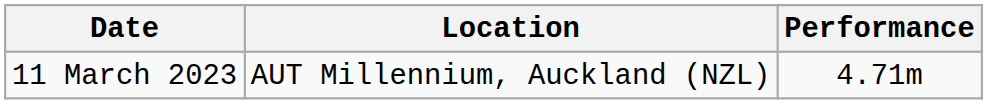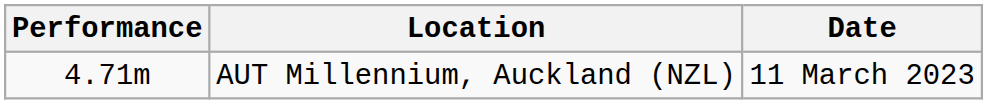 <table class="wikitable" |>
 <tr>
+<th>Performance</th>
+<th>Location</th>
 <th>Date</th>
-<th>Location</th>
-<th>Performance</th>
 </tr>
 <tr>
+<td align=center>4.71m</td>
+<td>AUT Millennium, Auckland (NZL)</td>
 <td align="right">11 March 2023</td>
-<td>AUT Millennium, Auckland (NZL)</td>
-<td align=center>4.71m</td>
 </tr>
 </table>
